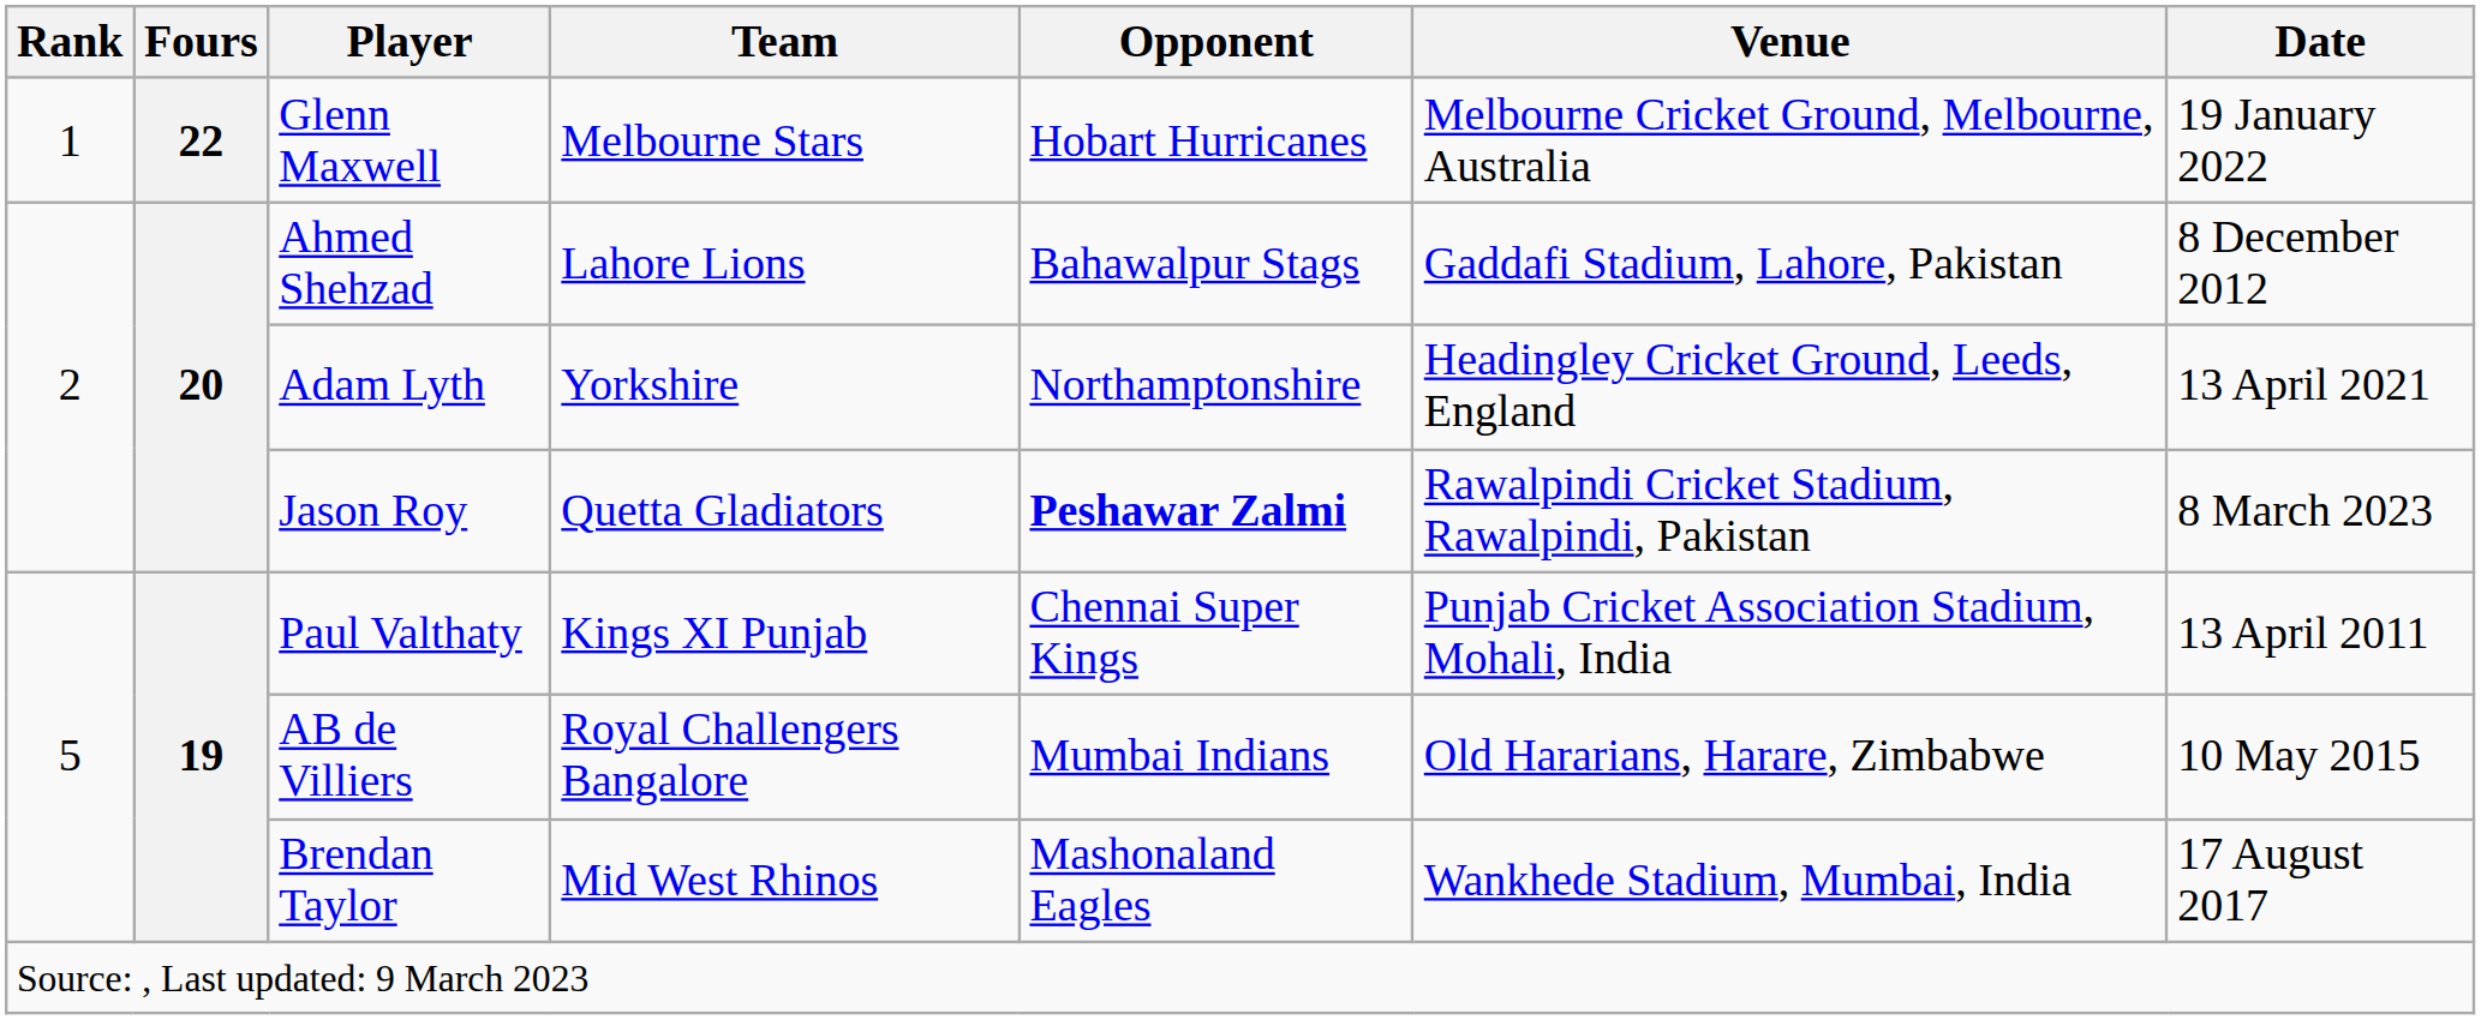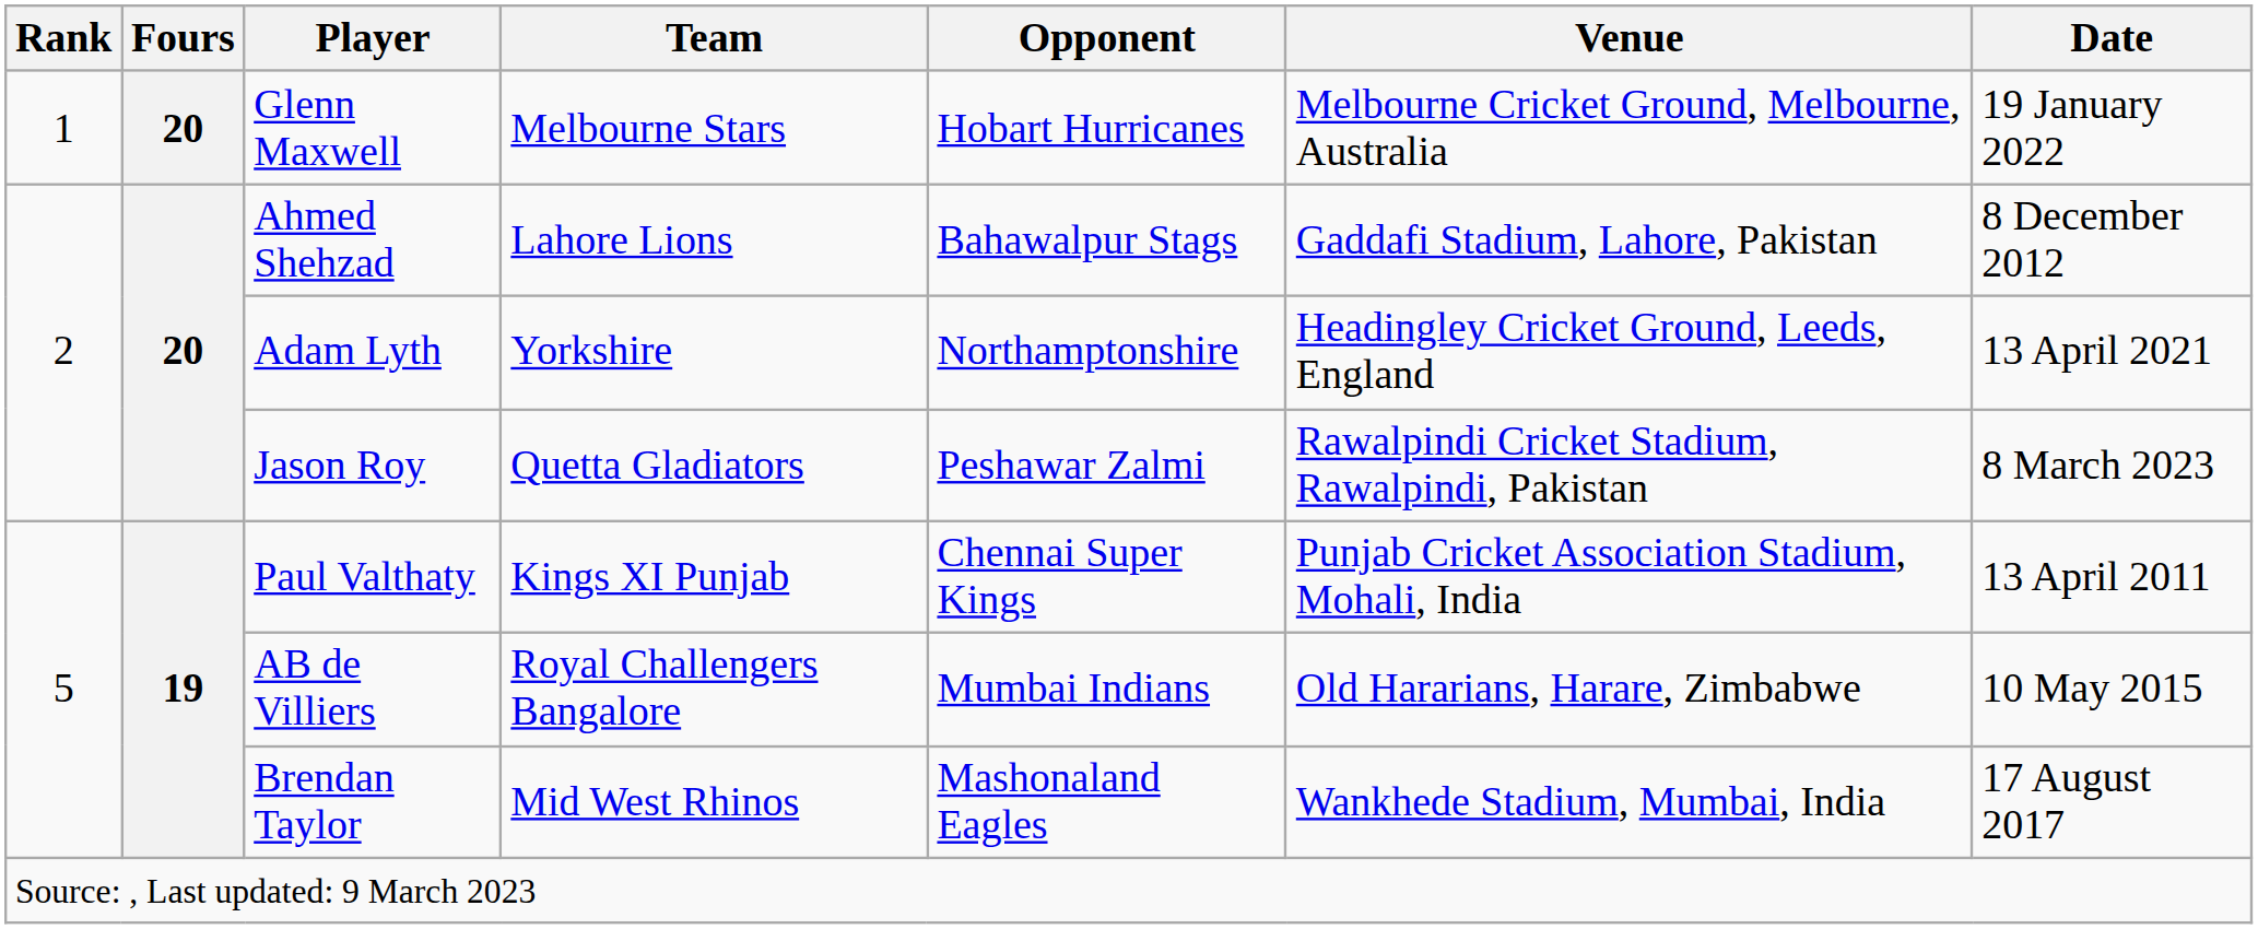 <table class="wikitable">
 <tr>
 <th>Rank</th>
 <th>Fours</th>
 <th>Player</th>
 <th>Team</th>
 <th>Opponent</th>
 <th>Venue</th>
 <th>Date</th>
 </tr>
 <tr>
 <td align=center>1</td>
-<th>22</th>
+<th>20</th>
 <td> <a href='#'>Glenn Maxwell</a></td>
 <td><a href='#'>Melbourne Stars</a></td>
 <td><a href='#'>Hobart Hurricanes</a></td>
 <td><a href='#'>Melbourne Cricket Ground</a>, <a href='#'>Melbourne</a>, Australia</td>
 <td>19 January 2022</td>
 </tr>
 <tr>
 <td align=center rowspan=3>2</td>
 <th rowspan="3">20</th>
 <td> <a href='#'>Ahmed Shehzad</a></td>
 <td><a href='#'>Lahore Lions</a></td>
 <td><a href='#'>Bahawalpur Stags</a></td>
 <td><a href='#'>Gaddafi Stadium</a>, <a href='#'>Lahore</a>, Pakistan</td>
 <td>8 December 2012</td>
 </tr>
 <tr>
 <td> <a href='#'>Adam Lyth</a></td>
 <td><a href='#'>Yorkshire</a></td>
 <td><a href='#'>Northamptonshire</a></td>
 <td><a href='#'>Headingley Cricket Ground</a>, <a href='#'>Leeds</a>, England</td>
 <td>13 April 2021</td>
 </tr>
 <tr>
 <td> <a href='#'>Jason Roy</a></td>
 <td><a href='#'>Quetta Gladiators</a></td>
-<td><strong><a href='#'>Peshawar Zalmi</a></strong></td>
+<td><a href='#'>Peshawar Zalmi</a></td>
 <td><a href='#'>Rawalpindi Cricket Stadium</a>, <a href='#'>Rawalpindi</a>, Pakistan</td>
 <td>8 March 2023</td>
 </tr>
 <tr>
 <td align=center rowspan=3>5</td>
 <th rowspan=3>19</th>
 <td> <a href='#'>Paul Valthaty</a></td>
 <td><a href='#'>Kings XI Punjab</a></td>
 <td><a href='#'>Chennai Super Kings</a></td>
 <td><a href='#'>Punjab Cricket Association Stadium</a>, <a href='#'>Mohali</a>, India</td>
 <td>13 April 2011</td>
 </tr>
 <tr>
 <td> <a href='#'>AB de Villiers</a></td>
 <td><a href='#'>Royal Challengers Bangalore</a></td>
 <td><a href='#'>Mumbai Indians</a></td>
 <td><a href='#'>Old Hararians</a>, <a href='#'>Harare</a>, Zimbabwe</td>
 <td>10 May 2015</td>
 </tr>
 <tr>
 <td> <a href='#'>Brendan Taylor</a></td>
 <td><a href='#'>Mid West Rhinos</a></td>
 <td><a href='#'>Mashonaland Eagles</a></td>
 <td><a href='#'>Wankhede Stadium</a>, <a href='#'>Mumbai</a>, India</td>
 <td>17 August 2017</td>
 </tr>
 <tr>
 <td colspan="7"><small>Source: , Last updated: 9 March 2023</small></td>
 </tr>
 </table>
